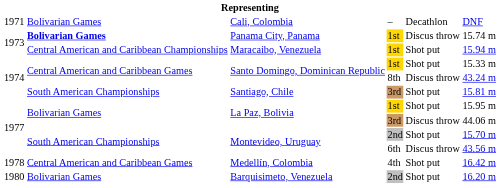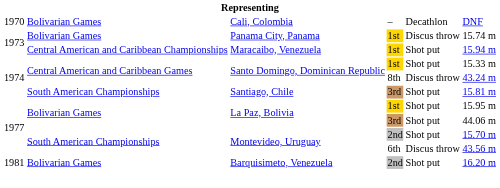 <table>
 <tr>
 <th colspan="6">Representing </th>
 </tr>
 <tr>
-<td>1971</td>
+<td>1970</td>
 <td><a href='#'>Bolivarian Games</a></td>
 <td><a href='#'>Cali, Colombia</a></td>
 <td>–</td>
 <td>Decathlon</td>
 <td><a href='#'>DNF</a></td>
 </tr>
 <tr>
 <td rowspan=2>1973</td>
-<td><strong><a href='#'>Bolivarian Games</a></strong></td>
+<td><a href='#'>Bolivarian Games</a></td>
 <td><a href='#'>Panama City, Panama</a></td>
 <td bgcolor=gold>1st</td>
 <td>Discus throw</td>
 <td>15.74 m</td>
 </tr>
 <tr>
 <td><a href='#'>Central American and Caribbean Championships</a></td>
 <td><a href='#'>Maracaibo, Venezuela</a></td>
 <td bgcolor=gold>1st</td>
 <td>Shot put</td>
 <td><a href='#'>15.94 m</a></td>
 </tr>
 <tr>
 <td rowspan=3>1974</td>
 <td rowspan=2><a href='#'>Central American and Caribbean Games</a></td>
 <td rowspan=2><a href='#'>Santo Domingo, Dominican Republic</a></td>
 <td bgcolor=gold>1st</td>
 <td>Shot put</td>
 <td>15.33 m</td>
 </tr>
 <tr>
 <td>8th</td>
 <td>Discus throw</td>
 <td><a href='#'>43.24 m</a></td>
 </tr>
 <tr>
 <td><a href='#'>South American Championships</a></td>
 <td><a href='#'>Santiago, Chile</a></td>
 <td bgcolor=cc9966>3rd</td>
 <td>Shot put</td>
 <td><a href='#'>15.81 m</a></td>
 </tr>
 <tr>
 <td rowspan=4>1977</td>
 <td rowspan=2><a href='#'>Bolivarian Games</a></td>
 <td rowspan=2><a href='#'>La Paz, Bolivia</a></td>
 <td bgcolor=gold>1st</td>
 <td>Shot put</td>
 <td>15.95 m</td>
 </tr>
 <tr>
 <td bgcolor=cc9966>3rd</td>
-<td>Discus throw</td>
+<td>Shot put</td>
 <td>44.06 m</td>
 </tr>
 <tr>
 <td rowspan=2><a href='#'>South American Championships</a></td>
 <td rowspan=2><a href='#'>Montevideo, Uruguay</a></td>
 <td bgcolor=silver>2nd</td>
 <td>Shot put</td>
 <td><a href='#'>15.70 m</a></td>
 </tr>
 <tr>
 <td>6th</td>
 <td>Discus throw</td>
 <td><a href='#'>43.56 m</a></td>
 </tr>
 <tr>
-<td>1978</td>
-<td><a href='#'>Central American and Caribbean Games</a></td>
-<td><a href='#'>Medellín, Colombia</a></td>
-<td>4th</td>
-<td>Shot put</td>
-<td><a href='#'>16.42 m</a></td>
-</tr>
-<tr>
-<td>1980</td>
+<td>1981</td>
 <td><a href='#'>Bolivarian Games</a></td>
 <td><a href='#'>Barquisimeto, Venezuela</a></td>
 <td bgcolor=silver>2nd</td>
 <td>Shot put</td>
 <td><a href='#'>16.20 m</a></td>
 </tr>
 </table>
